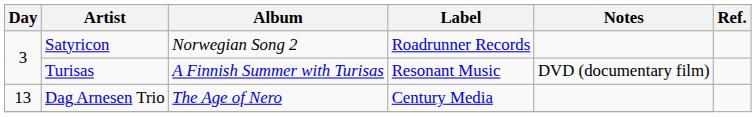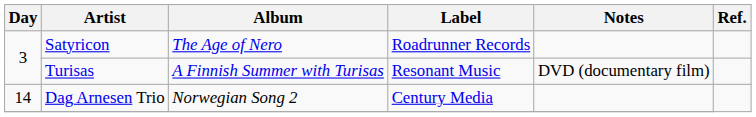 <table class="wikitable">
 <tr>
 <th>Day</th>
 <th>Artist</th>
 <th>Album</th>
 <th>Label</th>
 <th>Notes</th>
 <th>Ref.</th>
 </tr>
 <tr>
 <td rowspan="2" style="text-align:center;">3</td>
 <td><a href='#'>Satyricon</a></td>
-<td><em>Norwegian Song 2</em></td>
+<td><em><a href='#'>The Age of Nero</a></em></td>
 <td><a href='#'>Roadrunner Records</a></td>
 <td></td>
 <td></td>
 </tr>
 <tr>
 <td><a href='#'>Turisas</a></td>
 <td><em><a href='#'>A Finnish Summer with Turisas</a></em></td>
 <td><a href='#'>Resonant Music</a></td>
 <td>DVD (documentary film)</td>
 <td></td>
 </tr>
 <tr>
-<td rowspan="1" style="text-align:center;">13</td>
+<td rowspan="1" style="text-align:center;">14</td>
 <td><a href='#'>Dag Arnesen</a> Trio</td>
-<td><em><a href='#'>The Age of Nero</a></em></td>
+<td><em>Norwegian Song 2</em></td>
 <td><a href='#'>Century Media</a></td>
 <td></td>
 </tr>
 <tr>
 </tr>
 </table>
